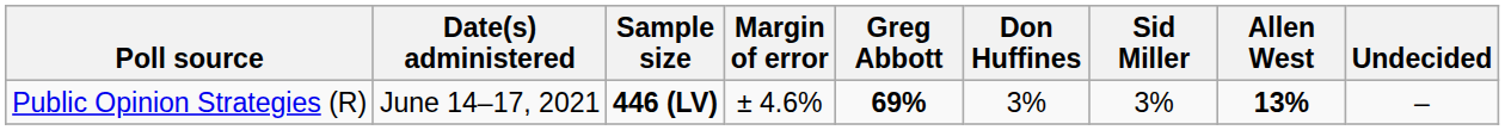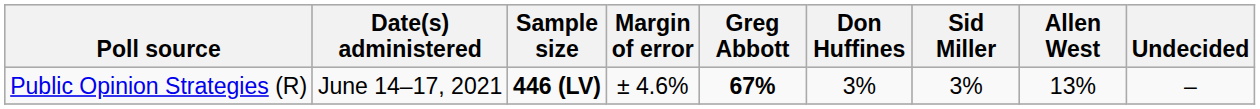 <table class="wikitable" style="font-size:90%;text-align:center;">
 <tr valign=bottom>
 <th>Poll source</th>
 <th>Date(s)<br>administered</th>
 <th>Sample<br>size</th>
 <th>Margin<br>of error</th>
 <th style="width:60px;">Greg<br>Abbott</th>
 <th style="width:60px;">Don<br>Huffines</th>
 <th style="width:60px;">Sid<br>Miller</th>
 <th style="width:60px;">Allen<br>West</th>
 <th>Undecided</th>
 </tr>
 <tr>
 <td style="text-align:left;"><a href='#'>Public Opinion Strategies</a> (R)</td>
 <td>June 14–17, 2021</td>
 <td><strong>446 (LV)</strong></td>
 <td>± 4.6%</td>
-<td><strong>69%</strong></td>
+<td><strong>67%</strong></td>
 <td>3%</td>
 <td>3%</td>
-<td><strong>13%</strong></td>
+<td>13%</td>
 <td>–</td>
 </tr>
 </table>
